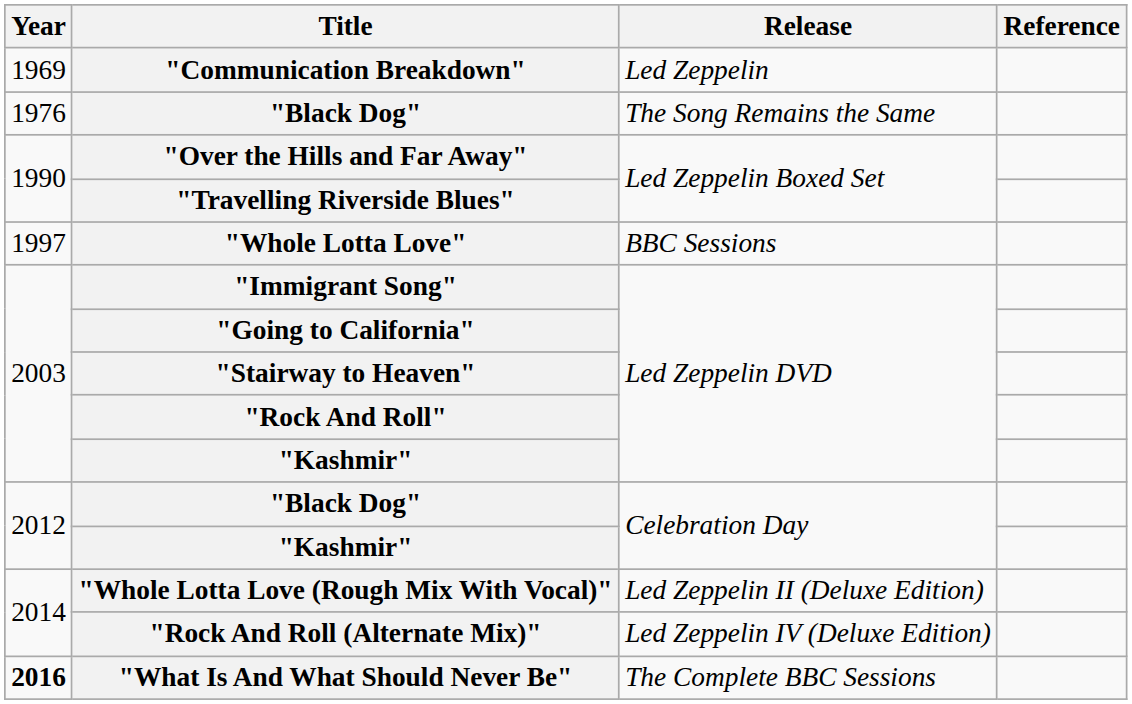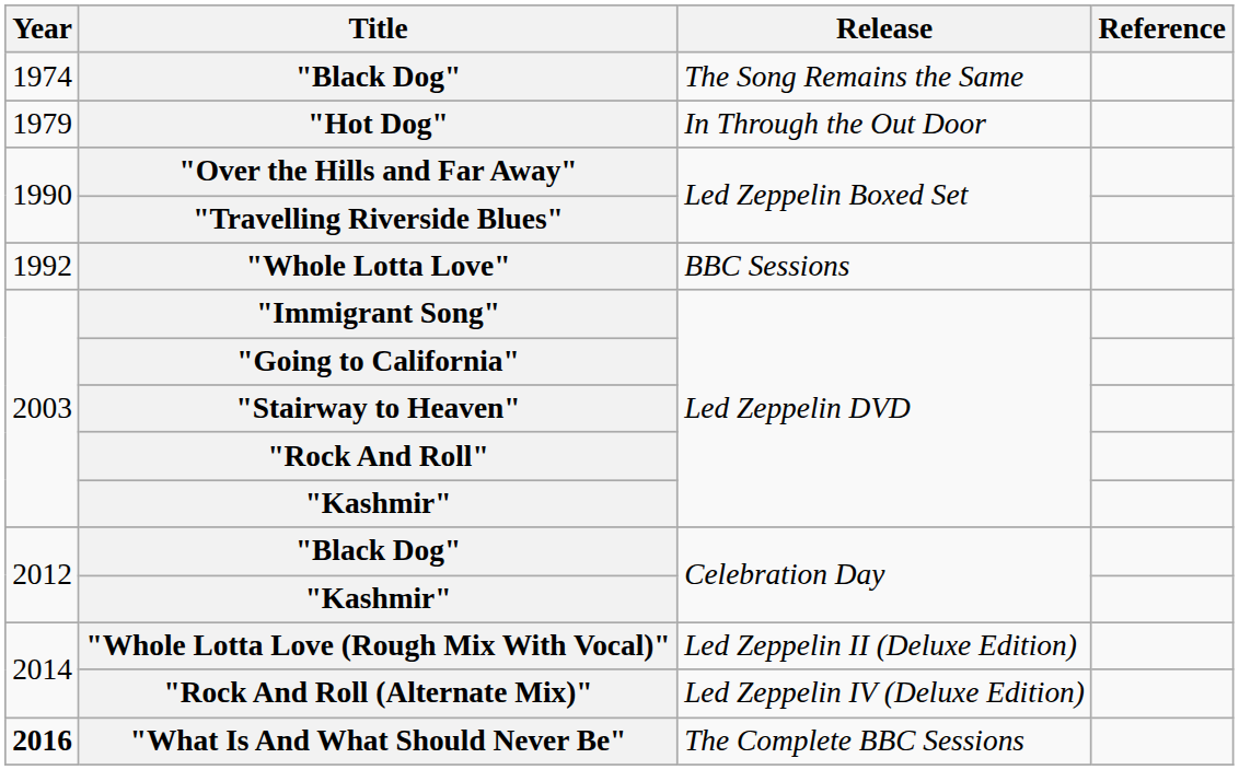 <table class="wikitable plainrowheaders">
 <tr>
 <th scope="col">Year</th>
 <th scope="col">Title</th>
 <th scope="col">Release</th>
 <th scope="col">Reference</th>
 </tr>
 <tr>
-<td style="text-align:center;">1969</td>
-<th scope="row">"Communication Breakdown"</th>
-<td><em>Led Zeppelin</em></td>
+<td style="text-align:center;">1974</td>
+<th scope="row">"Black Dog"</th>
+<td><em>The Song Remains the Same</em></td>
 <td></td>
 </tr>
 <tr>
-<td style="text-align:center;">1976</td>
-<th scope="row">"Black Dog"</th>
-<td><em>The Song Remains the Same</em></td>
+<td style="text-align:center;">1979</td>
+<th scope="row">"Hot Dog"</th>
+<td><em>In Through the Out Door</em></td>
 <td></td>
 </tr>
 <tr>
 <td rowspan="2" style="text-align:center;">1990</td>
 <th scope="row">"Over the Hills and Far Away"</th>
 <td rowspan="2"><em>Led Zeppelin Boxed Set</em></td>
 <td></td>
 </tr>
 <tr>
 <th scope="row">"Travelling Riverside Blues"</th>
 <td></td>
 </tr>
 <tr>
-<td style="text-align:center;">1997</td>
+<td style="text-align:center;">1992</td>
 <th scope="row">"Whole Lotta Love"</th>
 <td><em>BBC Sessions</em></td>
 <td></td>
 </tr>
 <tr>
 <td rowspan="5" style="text-align:center;">2003</td>
 <th scope="row">"Immigrant Song"</th>
 <td rowspan="5"><em>Led Zeppelin DVD</em></td>
 <td></td>
 </tr>
 <tr>
 <th scope="row">"Going to California"</th>
 <td></td>
 </tr>
 <tr>
 <th scope="row">"Stairway to Heaven"</th>
 <td></td>
 </tr>
 <tr>
 <th scope="row">"Rock And Roll"</th>
 <td></td>
 </tr>
 <tr>
 <th scope="row">"Kashmir"</th>
 <td></td>
 </tr>
 <tr>
 <td rowspan="2" style="text-align:center;">2012</td>
 <th scope="row">"Black Dog"</th>
 <td rowspan="2"><em>Celebration Day</em></td>
 <td></td>
 </tr>
 <tr>
 <th scope="row">"Kashmir"</th>
 <td></td>
 </tr>
 <tr>
 <td rowspan="2" style="text-align:center;">2014</td>
 <th scope="row">"Whole Lotta Love (Rough Mix With Vocal)"</th>
 <td><em>Led Zeppelin II (Deluxe Edition)</em></td>
 <td></td>
 </tr>
 <tr>
 <th scope="row">"Rock And Roll (Alternate Mix)"</th>
 <td><em>Led Zeppelin IV (Deluxe Edition)</em></td>
 <td></td>
 </tr>
 <tr>
 <td style="text-align:center;"><strong>2016</strong></td>
 <th scope="row">"What Is And What Should Never Be"</th>
 <td><em>The Complete BBC Sessions</em></td>
 <td></td>
 </tr>
 </table>
